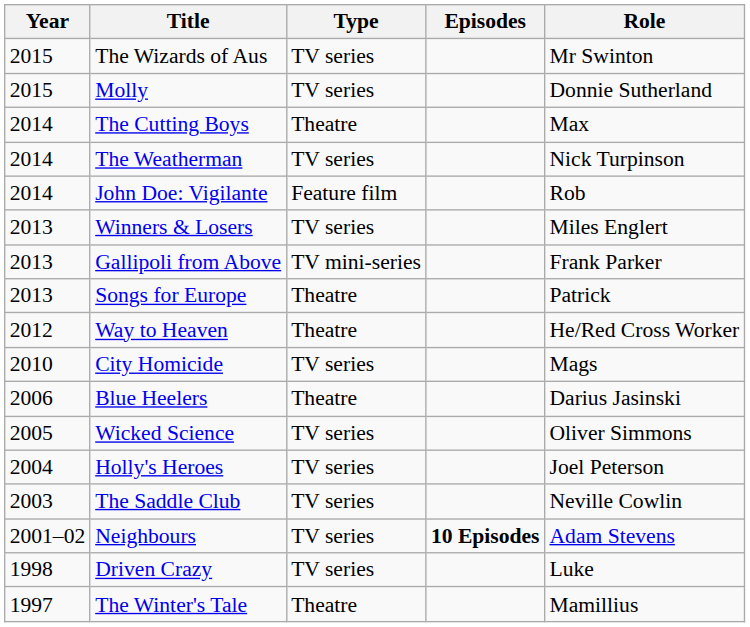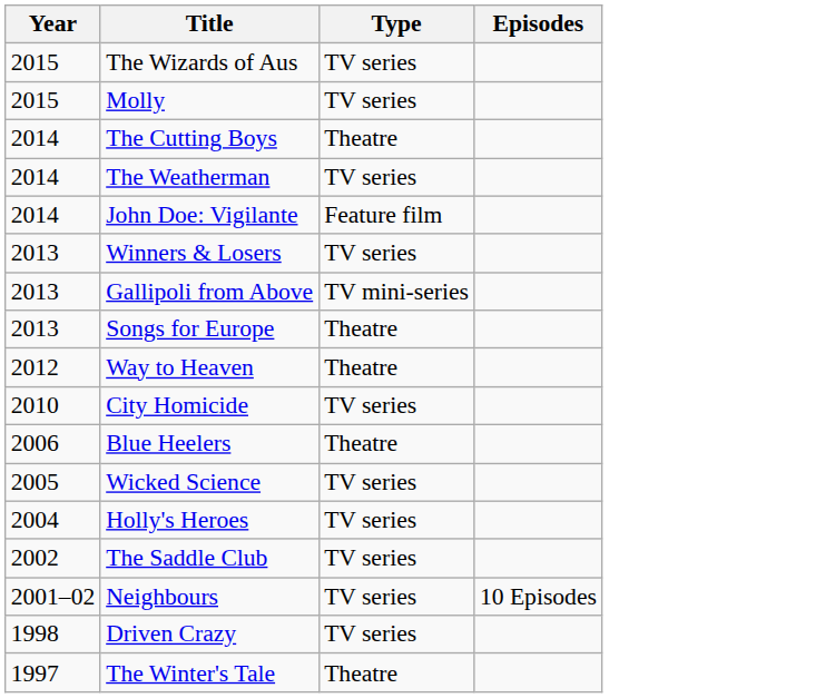 <table class="wikitable">
 <tr>
 <th>Year</th>
 <th>Title</th>
 <th>Type</th>
 <th>Episodes</th>
-<th>Role</th>
 </tr>
 <tr>
 <td>2015</td>
 <td>The Wizards of Aus</td>
 <td>TV series</td>
 <td></td>
-<td>Mr Swinton</td>
 </tr>
 <tr>
 <td>2015</td>
 <td><a href='#'>Molly</a></td>
 <td>TV series</td>
 <td></td>
-<td>Donnie Sutherland</td>
 </tr>
 <tr>
 <td>2014</td>
 <td><a href='#'>The Cutting Boys</a></td>
 <td>Theatre</td>
 <td></td>
-<td>Max</td>
 </tr>
 <tr>
 <td>2014</td>
 <td><a href='#'>The Weatherman</a></td>
 <td>TV series</td>
 <td></td>
-<td>Nick Turpinson</td>
 </tr>
 <tr>
 <td>2014</td>
 <td><a href='#'>John Doe: Vigilante</a></td>
 <td>Feature film</td>
 <td></td>
-<td>Rob</td>
 </tr>
 <tr>
 <td>2013</td>
 <td><a href='#'>Winners & Losers</a></td>
 <td>TV series</td>
 <td></td>
-<td>Miles Englert</td>
 </tr>
 <tr>
 <td>2013</td>
 <td><a href='#'>Gallipoli from Above</a></td>
 <td>TV mini-series</td>
 <td></td>
-<td>Frank Parker</td>
 </tr>
 <tr>
 <td>2013</td>
 <td><a href='#'>Songs for Europe</a></td>
 <td>Theatre</td>
 <td></td>
-<td>Patrick</td>
 </tr>
 <tr>
 <td>2012</td>
 <td><a href='#'>Way to Heaven</a></td>
 <td>Theatre</td>
 <td></td>
-<td>He/Red Cross Worker</td>
 </tr>
 <tr>
 <td>2010</td>
 <td><a href='#'>City Homicide</a></td>
 <td>TV series</td>
 <td></td>
-<td>Mags</td>
 </tr>
 <tr>
 <td>2006</td>
 <td><a href='#'>Blue Heelers</a></td>
 <td>Theatre</td>
 <td></td>
-<td>Darius Jasinski</td>
 </tr>
 <tr>
 <td>2005</td>
 <td><a href='#'>Wicked Science</a></td>
 <td>TV series</td>
 <td></td>
-<td>Oliver Simmons</td>
 </tr>
 <tr>
 <td>2004</td>
 <td><a href='#'>Holly's Heroes</a></td>
 <td>TV series</td>
 <td></td>
-<td>Joel Peterson</td>
 </tr>
 <tr>
-<td>2003</td>
+<td>2002</td>
 <td><a href='#'>The Saddle Club</a></td>
 <td>TV series</td>
 <td></td>
-<td>Neville Cowlin</td>
 </tr>
 <tr>
 <td>2001–02</td>
 <td><a href='#'>Neighbours</a></td>
 <td>TV series</td>
-<td><strong>10 Episodes</strong></td>
-<td><a href='#'>Adam Stevens</a></td>
+<td>10 Episodes</td>
 </tr>
 <tr>
 <td>1998</td>
 <td><a href='#'>Driven Crazy</a></td>
 <td>TV series</td>
 <td></td>
-<td>Luke</td>
 </tr>
 <tr>
 <td>1997</td>
 <td><a href='#'>The Winter's Tale</a></td>
 <td>Theatre</td>
 <td></td>
-<td>Mamillius</td>
 </tr>
 </table>
